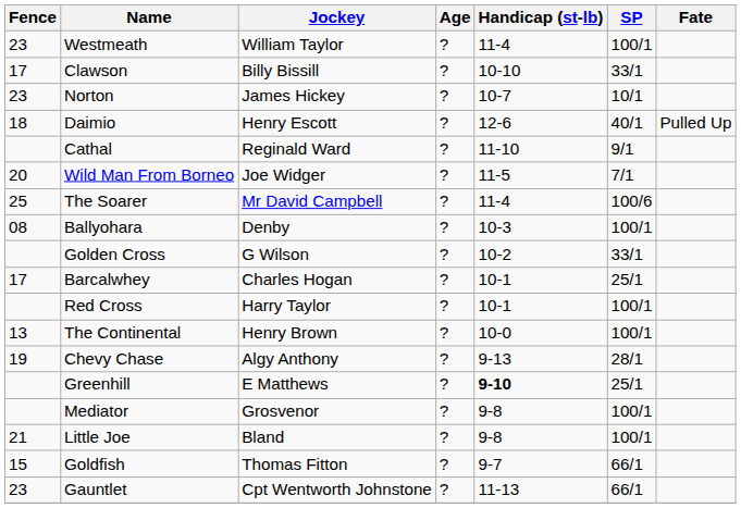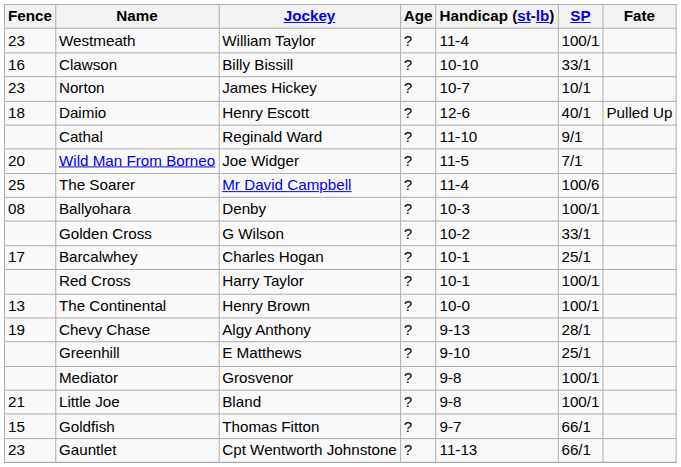 <table class="wikitable sortable">
 <tr>
 <th>Fence</th>
 <th>Name</th>
 <th><a href='#'>Jockey</a></th>
 <th>Age</th>
 <th>Handicap (<a href='#'>st</a>-<a href='#'>lb</a>)</th>
 <th><a href='#'>SP</a></th>
 <th>Fate</th>
 </tr>
 <tr>
 <td>23</td>
 <td>Westmeath</td>
 <td>William Taylor</td>
 <td>?</td>
 <td>11-4</td>
 <td>100/1</td>
 <td></td>
 </tr>
 <tr>
-<td>17</td>
+<td>16</td>
 <td>Clawson</td>
 <td>Billy Bissill</td>
 <td>?</td>
 <td>10-10</td>
 <td>33/1</td>
 <td></td>
 </tr>
 <tr>
 <td>23</td>
 <td>Norton</td>
 <td>James Hickey</td>
 <td>?</td>
 <td>10-7</td>
 <td>10/1</td>
 <td></td>
 </tr>
 <tr>
 <td>18</td>
 <td>Daimio</td>
 <td>Henry Escott</td>
 <td>?</td>
 <td>12-6</td>
 <td>40/1</td>
 <td>Pulled Up</td>
 </tr>
 <tr>
 <td></td>
 <td>Cathal</td>
 <td>Reginald Ward</td>
 <td>?</td>
 <td>11-10</td>
 <td>9/1</td>
 <td></td>
 </tr>
 <tr>
 <td>20</td>
 <td><a href='#'>Wild Man From Borneo</a></td>
 <td>Joe Widger</td>
 <td>?</td>
 <td>11-5</td>
 <td>7/1</td>
 <td></td>
 </tr>
 <tr>
 <td>25</td>
 <td>The Soarer</td>
 <td><a href='#'>Mr David Campbell</a></td>
 <td>?</td>
 <td>11-4</td>
 <td>100/6</td>
 <td></td>
 </tr>
 <tr>
 <td>08</td>
 <td>Ballyohara</td>
 <td>Denby</td>
 <td>?</td>
 <td>10-3</td>
 <td>100/1</td>
 <td></td>
 </tr>
 <tr>
 <td></td>
 <td>Golden Cross</td>
 <td>G Wilson</td>
 <td>?</td>
 <td>10-2</td>
 <td>33/1</td>
 <td></td>
 </tr>
 <tr>
 <td>17</td>
 <td>Barcalwhey</td>
 <td>Charles Hogan</td>
 <td>?</td>
 <td>10-1</td>
 <td>25/1</td>
 <td></td>
 </tr>
 <tr>
 <td></td>
 <td>Red Cross</td>
 <td>Harry Taylor</td>
 <td>?</td>
 <td>10-1</td>
 <td>100/1</td>
 <td></td>
 </tr>
 <tr>
 <td>13</td>
 <td>The Continental</td>
 <td>Henry Brown</td>
 <td>?</td>
 <td>10-0</td>
 <td>100/1</td>
 <td></td>
 </tr>
 <tr>
 <td>19</td>
 <td>Chevy Chase</td>
 <td>Algy Anthony</td>
 <td>?</td>
 <td>9-13</td>
 <td>28/1</td>
 <td></td>
 </tr>
 <tr>
 <td></td>
 <td>Greenhill</td>
 <td>E Matthews</td>
 <td>?</td>
-<td><strong>9-10</strong></td>
+<td>9-10</td>
 <td>25/1</td>
 <td></td>
 </tr>
 <tr>
 <td></td>
 <td>Mediator</td>
 <td>Grosvenor</td>
 <td>?</td>
 <td>9-8</td>
 <td>100/1</td>
 <td></td>
 </tr>
 <tr>
 <td>21</td>
 <td>Little Joe</td>
 <td>Bland</td>
 <td>?</td>
 <td>9-8</td>
 <td>100/1</td>
 <td></td>
 </tr>
 <tr>
 <td>15</td>
 <td>Goldfish</td>
 <td>Thomas Fitton</td>
 <td>?</td>
 <td>9-7</td>
 <td>66/1</td>
 <td></td>
 </tr>
 <tr>
 <td>23</td>
 <td>Gauntlet</td>
 <td>Cpt Wentworth Johnstone</td>
 <td>?</td>
 <td>11-13</td>
 <td>66/1</td>
 <td></td>
 </tr>
 <tr>
 </tr>
 </table>
